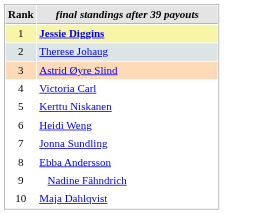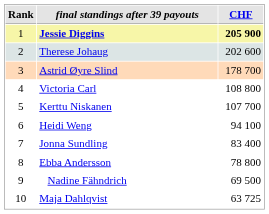 <table cellspacing="1" cellpadding="3" style="border:1px solid #AAAAAA;font-size:86%">
 <tr style="background-color: #E4E4E4;">
 <th style="border-bottom:1px solid #AAAAAA" width=10>Rank</th>
 <th style="border-bottom:1px solid #AAAAAA" width=220><em>final standings after 39 payouts</em></th>
+<th style="border-bottom:1px solid #AAAAAA; width: 50px;"><a href='#'>CHF</a></th>
 </tr>
 <tr style="background:#f7f6a8;">
 <td align=center>1</td>
 <td> <strong><a href='#'>Jessie Diggins</a></strong></td>
+<td align=right><strong>205 900</strong></td>
 </tr>
 <tr style="background:#dce5e5;">
 <td align=center>2</td>
 <td> <a href='#'>Therese Johaug</a></td>
+<td align=right>202 600</td>
 </tr>
 <tr style="background:#ffdab9;">
 <td align=center>3</td>
 <td> <a href='#'>Astrid Øyre Slind</a></td>
+<td align=right>178 700</td>
 </tr>
 <tr>
 <td align=center>4</td>
 <td> <a href='#'>Victoria Carl</a></td>
+<td align=right>108 800</td>
 </tr>
 <tr>
 <td align=center>5</td>
 <td> <a href='#'>Kerttu Niskanen</a></td>
+<td align=right>107 700</td>
 </tr>
 <tr>
 <td align=center>6</td>
 <td> <a href='#'>Heidi Weng</a></td>
+<td align=right>94 100</td>
 </tr>
 <tr>
 <td align=center>7</td>
 <td> <a href='#'>Jonna Sundling</a></td>
+<td align=right>83 400</td>
 </tr>
 <tr>
 <td align=center>8</td>
 <td> <a href='#'>Ebba Andersson</a></td>
+<td align=right>78 800</td>
 </tr>
 <tr>
 <td align=center>9</td>
 <td>   <a href='#'>Nadine Fähndrich</a></td>
+<td align=right>69 500</td>
 </tr>
 <tr>
 <td align=center>10</td>
 <td> <a href='#'>Maja Dahlqvist</a></td>
+<td align=right>63 725</td>
 </tr>
 </table>
